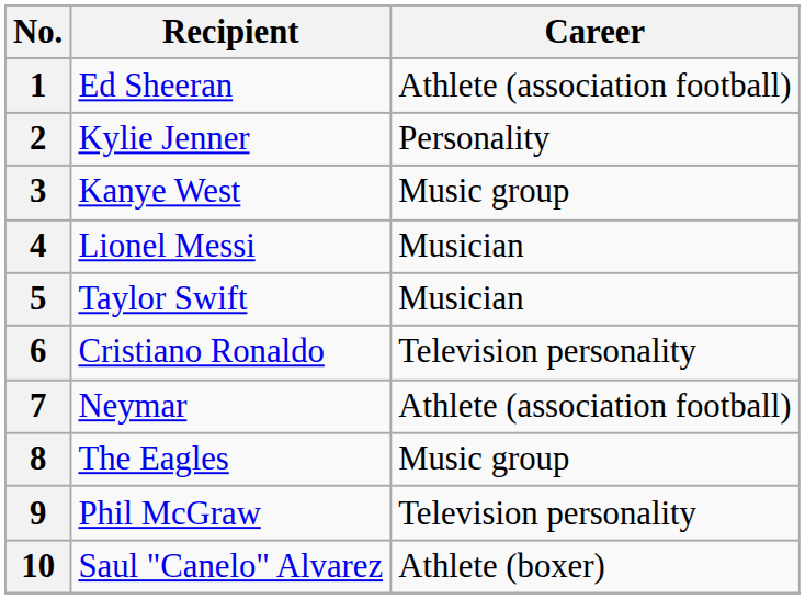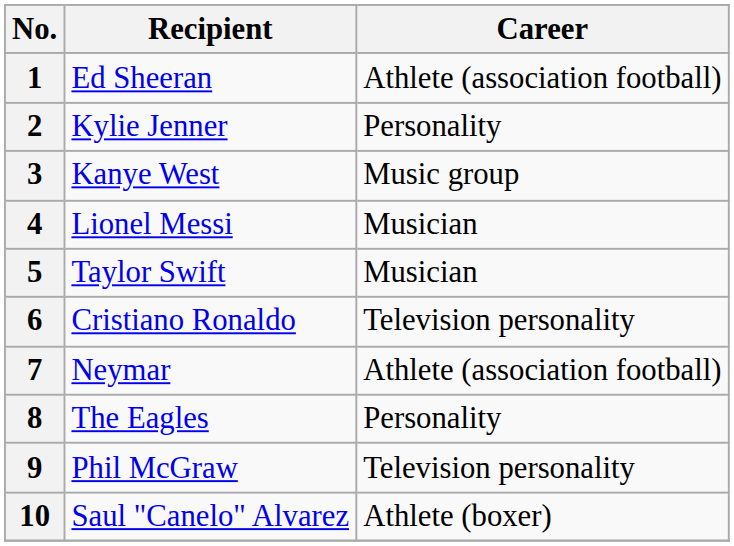 <table class="wikitable plainrowheaders">
 <tr>
 <th scope="col">No.</th>
 <th scope="col">Recipient</th>
 <th scope="col">Career</th>
 </tr>
 <tr>
 <th scope="row">1</th>
 <td> <a href='#'>Ed Sheeran</a></td>
 <td>Athlete (association football)</td>
 </tr>
 <tr>
 <th scope="row">2</th>
 <td> <a href='#'>Kylie Jenner</a></td>
 <td>Personality</td>
 </tr>
 <tr>
 <th scope="row">3</th>
 <td> <a href='#'>Kanye West</a></td>
 <td>Music group</td>
 </tr>
 <tr>
 <th scope="row">4</th>
 <td> <a href='#'>Lionel Messi</a></td>
 <td>Musician</td>
 </tr>
 <tr>
 <th scope="row">5</th>
 <td> <a href='#'>Taylor Swift</a></td>
 <td>Musician</td>
 </tr>
 <tr>
 <th scope="row">6</th>
 <td> <a href='#'>Cristiano Ronaldo</a></td>
 <td>Television personality</td>
 </tr>
 <tr>
 <th scope="row">7</th>
 <td> <a href='#'>Neymar</a></td>
 <td>Athlete (association football)</td>
 </tr>
 <tr>
 <th scope="row">8</th>
 <td> <a href='#'>The Eagles</a></td>
-<td>Music group</td>
+<td>Personality</td>
 </tr>
 <tr>
 <th scope="row">9</th>
 <td> <a href='#'>Phil McGraw</a></td>
 <td>Television personality</td>
 </tr>
 <tr>
 <th scope="row">10</th>
 <td> <a href='#'>Saul "Canelo" Alvarez</a></td>
 <td>Athlete (boxer)</td>
 </tr>
 <tr>
 </tr>
 </table>
